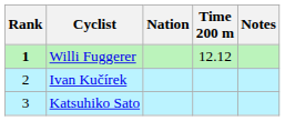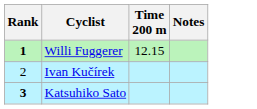 <table class="wikitable sortable" style="text-align:center">
 <tr>
 <th>Rank</th>
 <th>Cyclist</th>
-<th>Nation</th>
 <th>Time<br>200 m</th>
 <th>Notes</th>
 </tr>
 <tr bgcolor=bbf3bb>
 <td><strong>1</strong></td>
 <td align=left><a href='#'>Willi Fuggerer</a></td>
-<td align=left></td>
-<td>12.12</td>
+<td>12.15</td>
 <td></td>
 </tr>
 <tr bgcolor=bbf3ff>
 <td>2</td>
 <td align=left><a href='#'>Ivan Kučírek</a></td>
-<td align=left></td>
 <td></td>
 <td></td>
 </tr>
 <tr bgcolor=bbf3ff>
-<td>3</td>
+<td><strong>3</strong></td>
 <td align=left><a href='#'>Katsuhiko Sato</a></td>
-<td align=left></td>
 <td></td>
 <td></td>
 </tr>
 </table>
